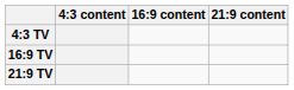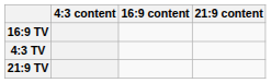 <table class="wikitable sortable">
 <tr>
 <th></th>
 <th>4:3 content</th>
 <th>16:9 content</th>
 <th>21:9 content</th>
 </tr>
 <tr>
-<th>4:3 TV</th>
+<th>16:9 TV</th>
 <th><br></th>
 <td><br></td>
 <td><br></td>
 </tr>
 <tr>
-<th>16:9 TV</th>
+<th>4:3 TV</th>
 <th><br></th>
 <td><br></td>
 <td><br></td>
 </tr>
 <tr>
 <th>21:9 TV</th>
 <th><br></th>
 <td><br></td>
 <td><br></td>
 </tr>
 </table>
